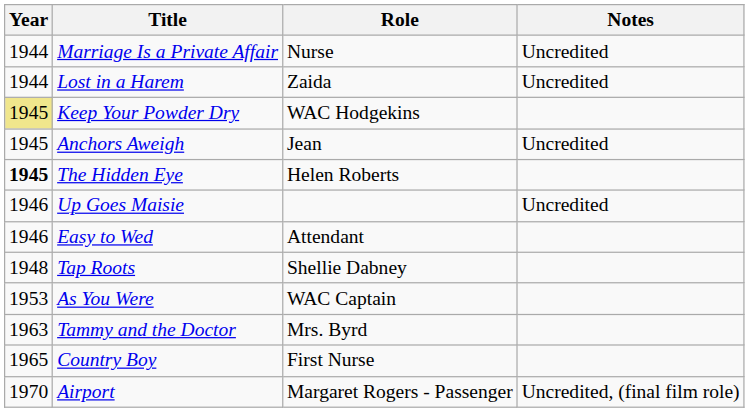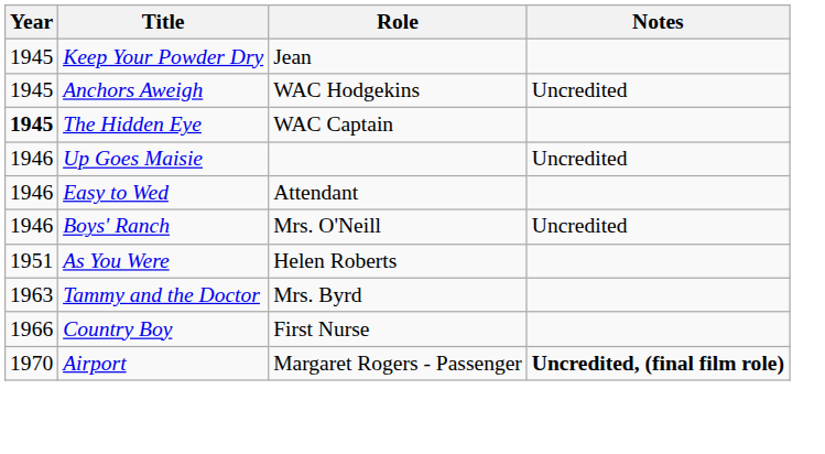 <table class="wikitable">
 <tr>
 <th>Year</th>
 <th>Title</th>
 <th>Role</th>
 <th>Notes</th>
 </tr>
 <tr>
-<td>1944</td>
-<td><em><a href='#'>Marriage Is a Private Affair</a></em></td>
-<td>Nurse</td>
-<td>Uncredited</td>
-</tr>
-<tr>
-<td>1944</td>
-<td><em><a href='#'>Lost in a Harem</a></em></td>
-<td>Zaida</td>
-<td>Uncredited</td>
-</tr>
-<tr>
-<td style="background: khaki;">1945</td>
+<td>1945</td>
 <td><em><a href='#'>Keep Your Powder Dry</a></em></td>
-<td>WAC Hodgekins</td>
+<td>Jean</td>
 <td></td>
 </tr>
 <tr>
 <td>1945</td>
 <td><em><a href='#'>Anchors Aweigh</a></em></td>
-<td>Jean</td>
+<td>WAC Hodgekins</td>
 <td>Uncredited</td>
 </tr>
 <tr>
 <td><strong>1945</strong></td>
 <td><em><a href='#'>The Hidden Eye</a></em></td>
-<td>Helen Roberts</td>
+<td>WAC Captain</td>
 <td></td>
 </tr>
 <tr>
 <td>1946</td>
 <td><em><a href='#'>Up Goes Maisie</a></em></td>
 <td></td>
 <td>Uncredited</td>
 </tr>
 <tr>
 <td>1946</td>
 <td><em><a href='#'>Easy to Wed</a></em></td>
 <td>Attendant</td>
 <td></td>
 </tr>
 <tr>
-<td>1948</td>
-<td><em><a href='#'>Tap Roots</a></em></td>
-<td>Shellie Dabney</td>
-<td></td>
+<td>1946</td>
+<td><em><a href='#'>Boys' Ranch</a></em></td>
+<td>Mrs. O'Neill</td>
+<td>Uncredited</td>
 </tr>
 <tr>
-<td>1953</td>
+<td>1951</td>
 <td><em><a href='#'>As You Were</a></em></td>
-<td>WAC Captain</td>
+<td>Helen Roberts</td>
 <td></td>
 </tr>
 <tr>
 <td>1963</td>
 <td><em><a href='#'>Tammy and the Doctor</a></em></td>
 <td>Mrs. Byrd</td>
 <td></td>
 </tr>
 <tr>
-<td>1965</td>
+<td>1966</td>
 <td><em><a href='#'>Country Boy</a></em></td>
 <td>First Nurse</td>
 <td></td>
 </tr>
 <tr>
 <td>1970</td>
 <td><em><a href='#'>Airport</a></em></td>
 <td>Margaret Rogers - Passenger</td>
-<td>Uncredited, (final film role)</td>
+<td><strong>Uncredited, (final film role)</strong></td>
 </tr>
 </table>
